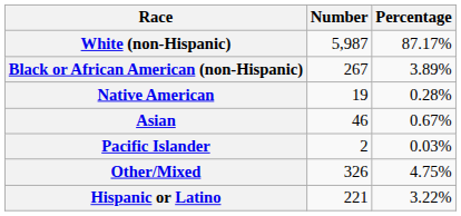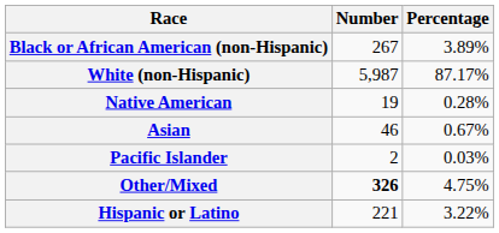 <table class="wikitable" style="text-align:right">
 <tr>
 <th scope="col">Race</th>
 <th scope="col">Number</th>
 <th scope="col">Percentage</th>
 </tr>
 <tr>
+<th scope="row"><a href='#'>Black or African American</a> (non-Hispanic)</th>
+<td>267</td>
+<td>3.89%</td>
+</tr>
+<tr>
 <th scope="row"><a href='#'>White</a> (non-Hispanic)</th>
 <td>5,987</td>
 <td>87.17%</td>
-</tr>
-<tr>
-<th scope="row"><a href='#'>Black or African American</a> (non-Hispanic)</th>
-<td>267</td>
-<td>3.89%</td>
 </tr>
 <tr>
 <th scope="row"><a href='#'>Native American</a></th>
 <td>19</td>
 <td>0.28%</td>
 </tr>
 <tr>
 <th scope="row"><a href='#'>Asian</a></th>
 <td>46</td>
 <td>0.67%</td>
 </tr>
 <tr>
 <th scope="row"><a href='#'>Pacific Islander</a></th>
 <td>2</td>
 <td>0.03%</td>
 </tr>
 <tr>
 <th scope="row"><a href='#'>Other/Mixed</a></th>
-<td>326</td>
+<td><strong>326</strong></td>
 <td>4.75%</td>
 </tr>
 <tr>
 <th scope="row"><a href='#'>Hispanic</a> or <a href='#'>Latino</a></th>
 <td>221</td>
 <td>3.22%</td>
 </tr>
 </table>
